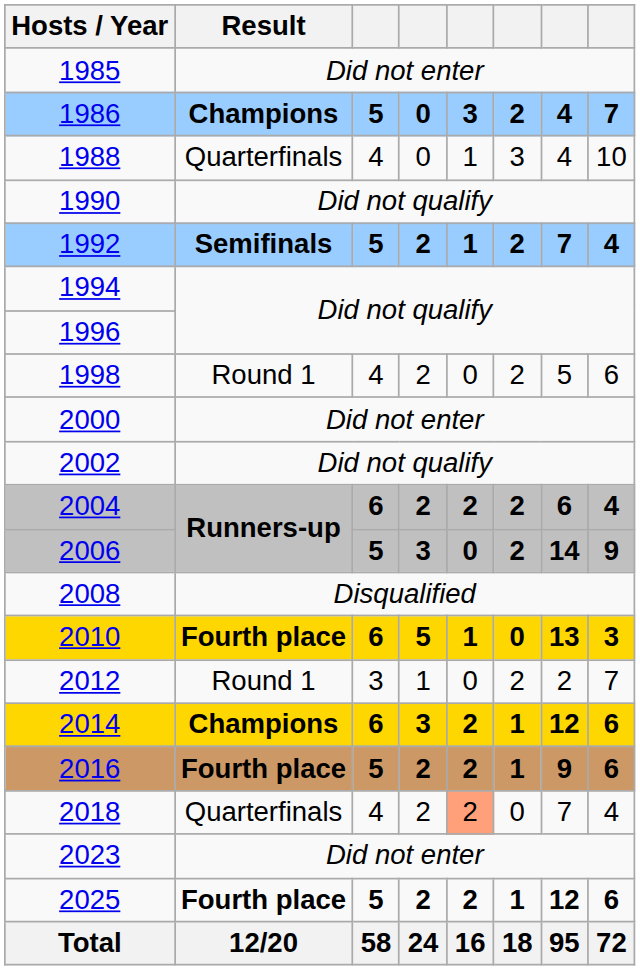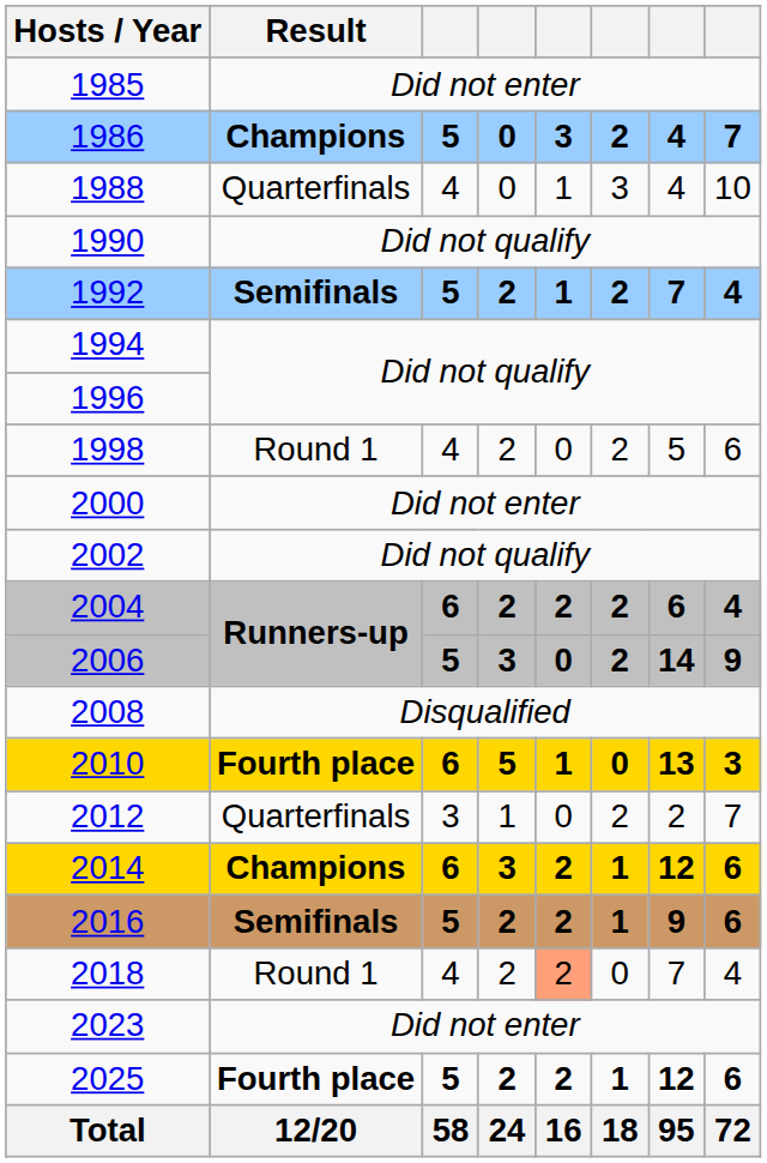 <table class="wikitable" style="text-align: center;">
 <tr>
 <th>Hosts / Year</th>
 <th>Result</th>
 <th width=20></th>
 <th width=20></th>
 <th width=20></th>
 <th width=20></th>
 <th width=20></th>
 <th width=20></th>
 </tr>
 <tr>
 <td> <a href='#'>1985</a></td>
 <td colspan=7><em>Did not enter</em></td>
 </tr>
 <tr bgcolor=#9acdff>
 <td> <a href='#'>1986</a></td>
 <td><strong>Champions</strong></td>
 <td><strong>5</strong></td>
 <td><strong>0</strong></td>
 <td><strong>3</strong></td>
 <td><strong>2</strong></td>
 <td><strong>4</strong></td>
 <td><strong>7</strong></td>
 </tr>
 <tr>
 <td> <a href='#'>1988</a></td>
 <td>Quarterfinals</td>
 <td>4</td>
 <td>0</td>
 <td>1</td>
 <td>3</td>
 <td>4</td>
 <td>10</td>
 </tr>
 <tr>
 <td> <a href='#'>1990</a></td>
 <td colspan=7><em>Did not qualify</em></td>
 </tr>
 <tr bgcolor=#9acdff>
 <td> <a href='#'>1992</a></td>
 <td><strong>Semifinals</strong></td>
 <td><strong>5</strong></td>
 <td><strong>2</strong></td>
 <td><strong>1</strong></td>
 <td><strong>2</strong></td>
 <td><strong>7</strong></td>
 <td><strong>4</strong></td>
 </tr>
 <tr>
 <td> <a href='#'>1994</a></td>
 <td colspan=7 rowspan=2><em>Did not qualify</em></td>
 </tr>
 <tr>
 <td> <a href='#'>1996</a></td>
 </tr>
 <tr>
 <td> <a href='#'>1998</a></td>
 <td>Round 1</td>
 <td>4</td>
 <td>2</td>
 <td>0</td>
 <td>2</td>
 <td>5</td>
 <td>6</td>
 </tr>
 <tr>
 <td> <a href='#'>2000</a></td>
 <td colspan=7><em>Did not enter</em></td>
 </tr>
 <tr>
 <td> <a href='#'>2002</a></td>
 <td colspan=7><em>Did not qualify</em></td>
 </tr>
 <tr bgcolor=silver>
 <td> <a href='#'>2004</a></td>
 <td rowspan=2><strong>Runners-up</strong></td>
 <td><strong>6</strong></td>
 <td><strong>2</strong></td>
 <td><strong>2</strong></td>
 <td><strong>2</strong></td>
 <td><strong>6</strong></td>
 <td><strong>4</strong></td>
 </tr>
 <tr bgcolor=silver>
 <td> <a href='#'>2006</a></td>
 <td><strong>5</strong></td>
 <td><strong>3</strong></td>
 <td><strong>0</strong></td>
 <td><strong>2</strong></td>
 <td><strong>14</strong></td>
 <td><strong>9</strong></td>
 </tr>
 <tr>
 <td> <a href='#'>2008</a></td>
 <td colspan=7><em>Disqualified</em></td>
 </tr>
 <tr bgcolor=gold>
 <td> <a href='#'>2010</a></td>
 <td><strong>Fourth place</strong></td>
 <td><strong>6</strong></td>
 <td><strong>5</strong></td>
 <td><strong>1</strong></td>
 <td><strong>0</strong></td>
 <td><strong>13</strong></td>
 <td><strong>3</strong></td>
 </tr>
 <tr>
 <td> <a href='#'>2012</a></td>
-<td>Round 1</td>
+<td>Quarterfinals</td>
 <td>3</td>
 <td>1</td>
 <td>0</td>
 <td>2</td>
 <td>2</td>
 <td>7</td>
 </tr>
 <tr bgcolor=gold>
 <td> <a href='#'>2014</a></td>
 <td><strong>Champions</strong></td>
 <td><strong>6</strong></td>
 <td><strong>3</strong></td>
 <td><strong>2</strong></td>
 <td><strong>1</strong></td>
 <td><strong>12</strong></td>
 <td><strong>6</strong></td>
 </tr>
 <tr bgcolor="#cc9966">
 <td> <a href='#'>2016</a></td>
-<td><strong>Fourth place</strong></td>
+<td><strong>Semifinals</strong></td>
 <td><strong>5</strong></td>
 <td><strong>2</strong></td>
 <td><strong>2</strong></td>
 <td><strong>1</strong></td>
 <td><strong>9</strong></td>
 <td><strong>6</strong></td>
 </tr>
 <tr>
 <td> <a href='#'>2018</a></td>
-<td>Quarterfinals</td>
+<td>Round 1</td>
 <td>4</td>
 <td>2</td>
 <td style="background: lightsalmon;">2</td>
 <td>0</td>
 <td>7</td>
 <td>4</td>
 </tr>
 <tr>
 <td> <a href='#'>2023</a></td>
 <td colspan=7><em>Did not enter</em></td>
 </tr>
 <tr>
 <td> <a href='#'>2025</a></td>
 <td><strong>Fourth place</strong></td>
 <td><strong>5</strong></td>
 <td><strong>2</strong></td>
 <td><strong>2</strong></td>
 <td><strong>1</strong></td>
 <td><strong>12</strong></td>
 <td><strong>6</strong></td>
 </tr>
 <tr>
 <th><strong>Total</strong></th>
 <th>12/20</th>
 <th>58</th>
 <th>24</th>
 <th>16</th>
 <th>18</th>
 <th>95</th>
 <th>72</th>
 </tr>
 </table>
